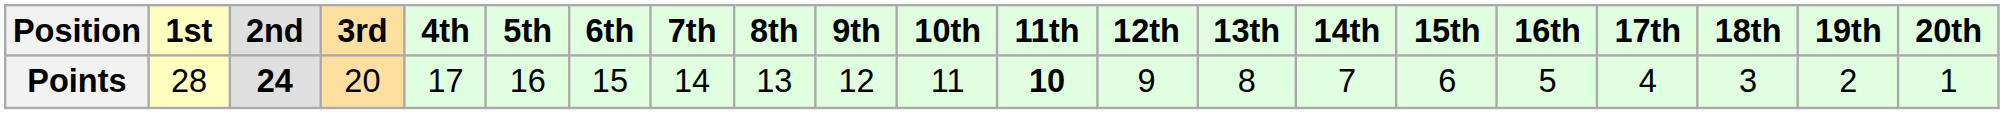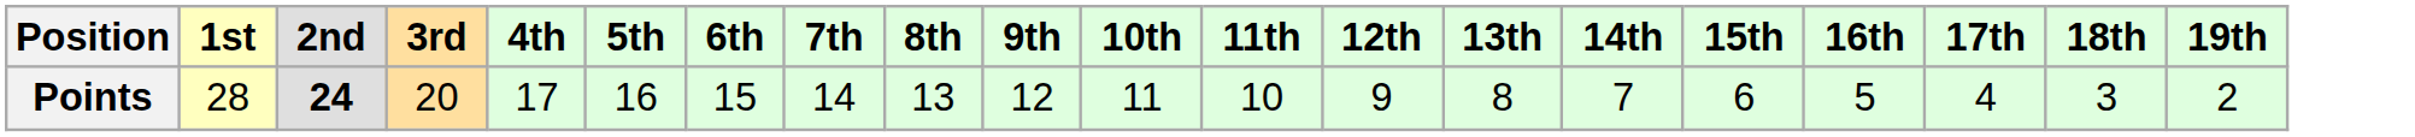 <table class="wikitable" style="font-size:85%; text-align:center">
 <tr>
 <th>Position</th>
 <td style="background:#ffffbf"> <strong>1st</strong> </td>
 <td style="background:#dfdfdf"> <strong>2nd</strong> </td>
 <td style="background:#ffdf9f"> <strong>3rd</strong> </td>
 <td style="background:#dfffdf"> <strong>4th</strong> </td>
 <td style="background:#dfffdf"> <strong>5th</strong> </td>
 <td style="background:#dfffdf"> <strong>6th</strong> </td>
 <td style="background:#dfffdf"> <strong>7th</strong> </td>
 <td style="background:#dfffdf"> <strong>8th</strong> </td>
 <td style="background:#dfffdf"> <strong>9th</strong> </td>
 <td style="background:#dfffdf"> <strong>10th</strong> </td>
 <td style="background:#dfffdf"> <strong>11th</strong> </td>
 <td style="background:#dfffdf"> <strong>12th</strong> </td>
 <td style="background:#dfffdf"> <strong>13th</strong> </td>
 <td style="background:#dfffdf"> <strong>14th</strong> </td>
 <td style="background:#dfffdf"> <strong>15th</strong> </td>
 <td style="background:#dfffdf"> <strong>16th</strong> </td>
 <td style="background:#dfffdf"> <strong>17th</strong> </td>
 <td style="background:#dfffdf"> <strong>18th</strong> </td>
 <td style="background:#dfffdf"> <strong>19th</strong> </td>
-<td style="background:#dfffdf"> <strong>20th</strong> </td>
 </tr>
 <tr>
 <th>Points</th>
 <td style="background:#ffffbf">28</td>
 <td style="background:#dfdfdf"><strong>24</strong></td>
 <td style="background:#ffdf9f">20</td>
 <td style="background:#dfffdf">17</td>
 <td style="background:#dfffdf">16</td>
 <td style="background:#dfffdf">15</td>
 <td style="background:#dfffdf">14</td>
 <td style="background:#dfffdf">13</td>
 <td style="background:#dfffdf">12</td>
 <td style="background:#dfffdf">11</td>
-<td style="background:#dfffdf"><strong>10</strong></td>
+<td style="background:#dfffdf">10</td>
 <td style="background:#dfffdf">9</td>
 <td style="background:#dfffdf">8</td>
 <td style="background:#dfffdf">7</td>
 <td style="background:#dfffdf">6</td>
 <td style="background:#dfffdf">5</td>
 <td style="background:#dfffdf">4</td>
 <td style="background:#dfffdf">3</td>
 <td style="background:#dfffdf">2</td>
-<td style="background:#dfffdf">1</td>
 </tr>
 </table>
